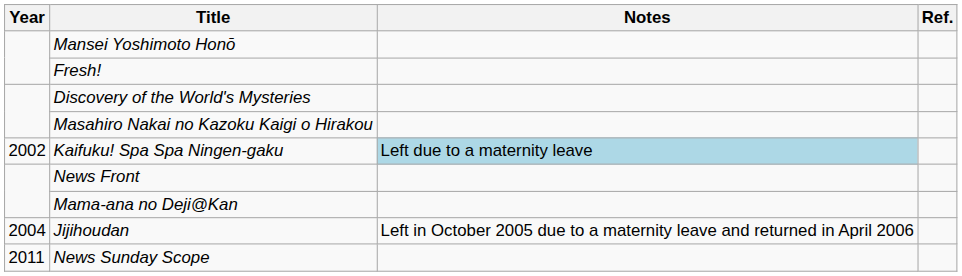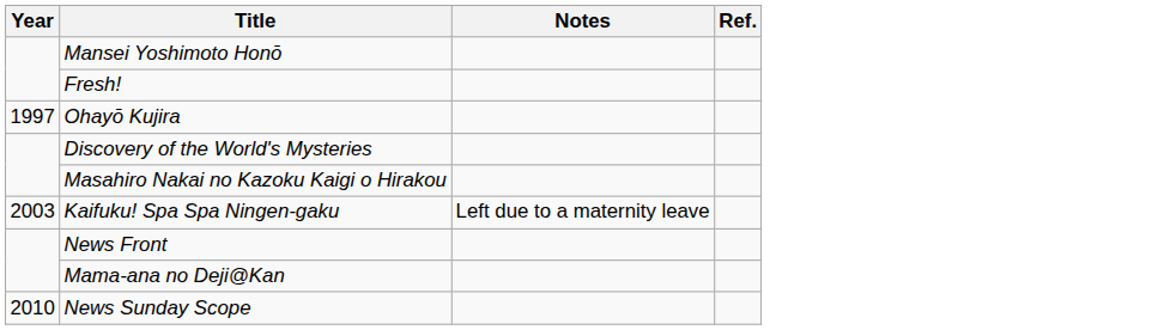 <table class="wikitable">
 <tr>
 <th>Year</th>
 <th>Title</th>
 <th>Notes</th>
 <th>Ref.</th>
 </tr>
 <tr>
 <td rowspan="2"></td>
 <td><em>Mansei Yoshimoto Honō</em></td>
 <td></td>
 <td></td>
 </tr>
 <tr>
 <td><em>Fresh!</em></td>
 <td></td>
 <td></td>
 </tr>
 <tr>
+<td>1997</td>
+<td><em>Ohayō Kujira</em></td>
+<td></td>
+<td></td>
+</tr>
+<tr>
 <td rowspan="2"></td>
 <td><em>Discovery of the World's Mysteries</em></td>
 <td></td>
 <td></td>
 </tr>
 <tr>
 <td><em>Masahiro Nakai no Kazoku Kaigi o Hirakou</em></td>
 <td></td>
 <td></td>
 </tr>
 <tr>
-<td>2002</td>
+<td>2003</td>
 <td><em>Kaifuku! Spa Spa Ningen-gaku</em></td>
-<td style="background: lightblue;">Left due to a maternity leave</td>
+<td>Left due to a maternity leave</td>
 <td></td>
 </tr>
 <tr>
 <td rowspan="2"></td>
 <td><em>News Front</em></td>
 <td></td>
 <td></td>
 </tr>
 <tr>
 <td><em>Mama-ana no Deji@Kan</em></td>
 <td></td>
 <td></td>
 </tr>
 <tr>
-<td>2004</td>
-<td><em>Jijihoudan</em></td>
-<td>Left in October 2005 due to a maternity leave and returned in April 2006</td>
-<td></td>
-</tr>
-<tr>
-<td>2011</td>
+<td>2010</td>
 <td><em>News Sunday Scope</em></td>
 <td></td>
 <td></td>
 </tr>
 </table>
